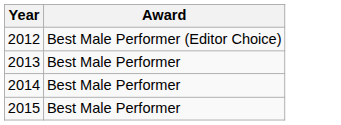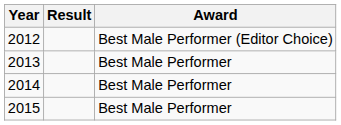 <table class="wikitable">
 <tr>
 <th>Year</th>
+<th>Result</th>
 <th>Award</th>
 </tr>
 <tr>
 <td>2012</td>
+<td></td>
 <td>Best Male Performer (Editor Choice)</td>
 </tr>
 <tr>
 <td>2013</td>
+<td></td>
 <td>Best Male Performer</td>
 </tr>
 <tr>
 <td>2014</td>
+<td></td>
 <td>Best Male Performer</td>
 </tr>
 <tr>
 <td>2015</td>
+<td></td>
 <td>Best Male Performer</td>
 </tr>
 </table>
